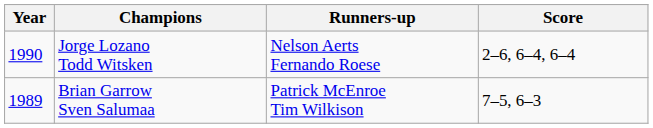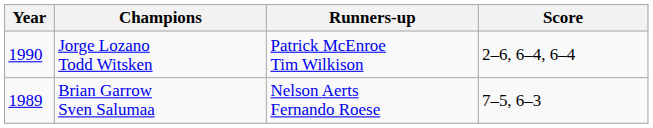 <table class="wikitable">
 <tr>
 <th style="width:40px">Year</th>
 <th style="width:200px">Champions</th>
 <th style="width:200px">Runners-up</th>
 <th style="width:160px" class="unsortable">Score</th>
 </tr>
 <tr>
 <td><a href='#'>1990</a></td>
 <td> <a href='#'>Jorge Lozano</a> <br>  <a href='#'>Todd Witsken</a></td>
-<td> <a href='#'>Nelson Aerts</a> <br>  <a href='#'>Fernando Roese</a></td>
+<td> <a href='#'>Patrick McEnroe</a> <br>  <a href='#'>Tim Wilkison</a></td>
 <td>2–6, 6–4, 6–4</td>
 </tr>
 <tr>
 <td><a href='#'>1989</a></td>
 <td> <a href='#'>Brian Garrow</a> <br>  <a href='#'>Sven Salumaa</a></td>
-<td> <a href='#'>Patrick McEnroe</a> <br>  <a href='#'>Tim Wilkison</a></td>
+<td> <a href='#'>Nelson Aerts</a> <br>  <a href='#'>Fernando Roese</a></td>
 <td>7–5, 6–3</td>
 </tr>
 </table>
